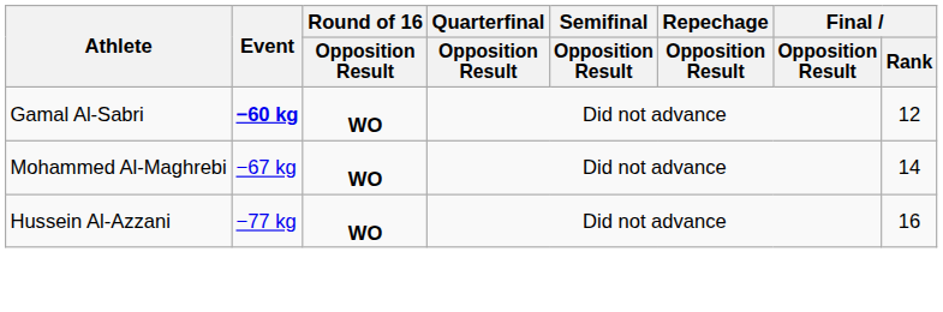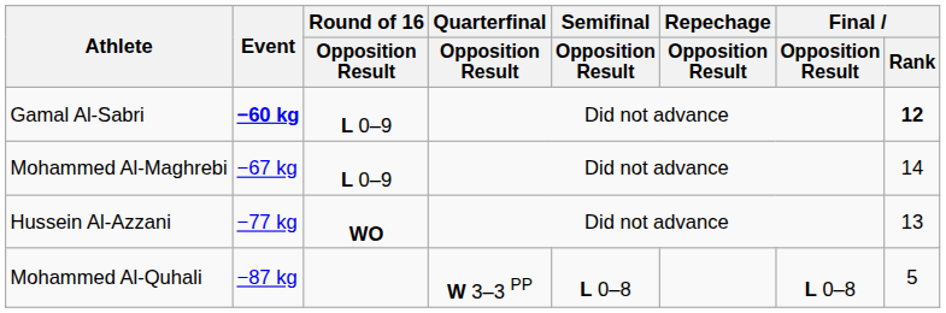 <table class=wikitable style=font-size:90%;text-align:center>
 <tr>
 <th rowspan=2>Athlete</th>
 <th rowspan=2>Event</th>
 <th>Round of 16</th>
 <th>Quarterfinal</th>
 <th>Semifinal</th>
 <th>Repechage</th>
 <th colspan=2>Final / </th>
 </tr>
 <tr style="font-size: 95%">
 <th>Opposition<br>Result</th>
 <th>Opposition<br>Result</th>
 <th>Opposition<br>Result</th>
 <th>Opposition<br>Result</th>
 <th>Opposition<br>Result</th>
 <th>Rank</th>
 </tr>
 <tr>
 <td align=left>Gamal Al-Sabri</td>
 <td align=left><strong><a href='#'>−60 kg</a></strong></td>
-<td><br><strong>WO</strong></td>
+<td><br><strong>L</strong> 0–9</td>
 <td colspan=4>Did not advance</td>
-<td>12</td>
+<td><strong>12</strong></td>
 </tr>
 <tr>
 <td align=left>Mohammed Al-Maghrebi</td>
 <td align=left><a href='#'>−67 kg</a></td>
-<td><br><strong>WO</strong></td>
+<td><br><strong>L</strong> 0–9</td>
 <td colspan=4>Did not advance</td>
 <td>14</td>
 </tr>
 <tr>
 <td align=left>Hussein Al-Azzani</td>
 <td align=left><a href='#'>−77 kg</a></td>
 <td><br><strong>WO</strong></td>
 <td colspan=4>Did not advance</td>
-<td>16</td>
+<td>13</td>
+</tr>
+<tr>
+<td align=left>Mohammed Al-Quhali</td>
+<td align=left><a href='#'>−87 kg</a></td>
+<td></td>
+<td><br><strong>W</strong> 3–3 <sup>PP</sup></td>
+<td><br><strong>L</strong> 0–8</td>
+<td></td>
+<td><br><strong>L</strong> 0–8</td>
+<td>5</td>
 </tr>
 </table>
